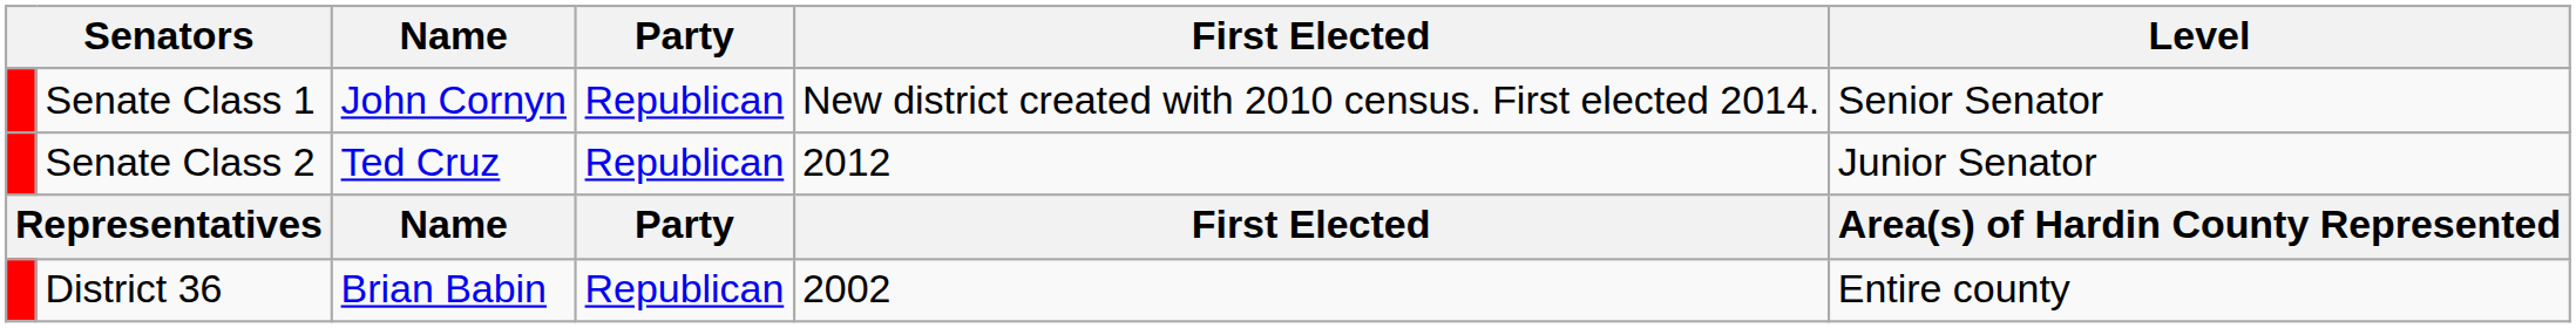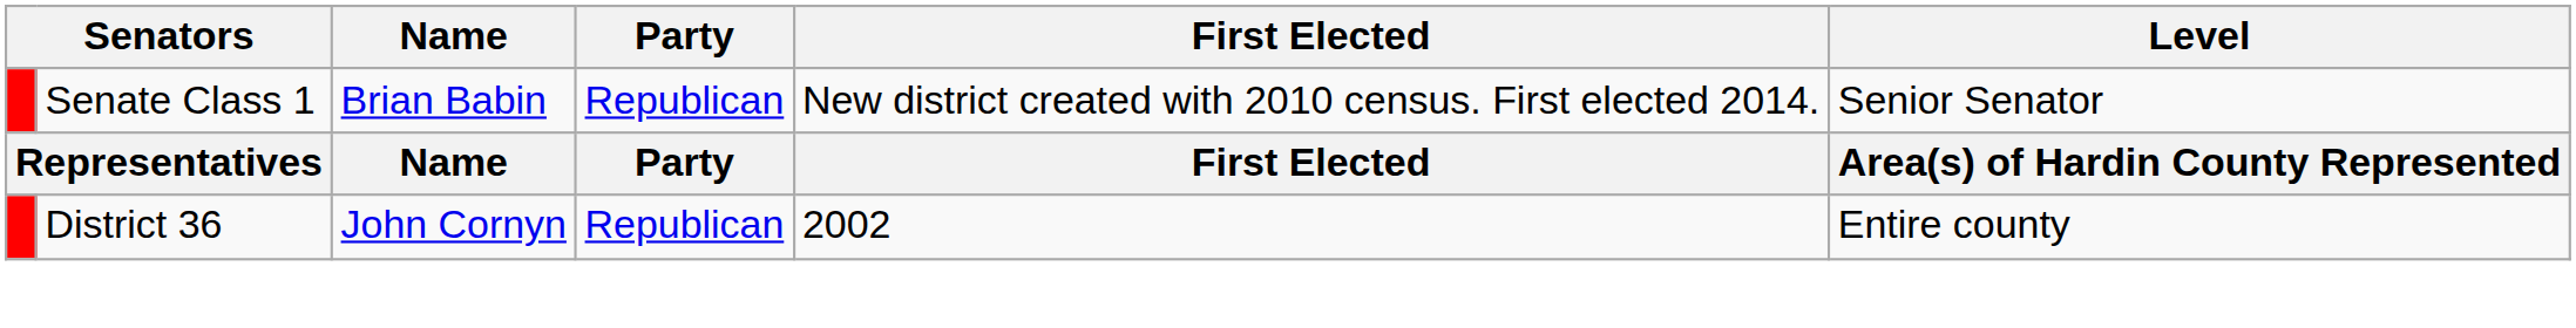 <table class=wikitable>
 <tr>
 <th colspan=2 align=center valign=bottom><strong>Senators</strong></th>
 <th align=center valign=bottom><strong>Name</strong></th>
 <th align=center valign=bottom><strong>Party</strong></th>
 <th align=center valign=bottom><strong>First Elected</strong></th>
 <th align=center valign=bottom><strong>Level</strong></th>
 </tr>
 <tr>
 <td bgcolor="red"> </td>
 <td>Senate Class 1</td>
-<td><a href='#'>John Cornyn</a></td>
+<td><a href='#'>Brian Babin</a></td>
 <td><a href='#'>Republican</a></td>
 <td>New district created with 2010 census. First elected 2014.</td>
 <td>Senior Senator</td>
-</tr>
-<tr>
-<td bgcolor="red"> </td>
-<td>Senate Class 2</td>
-<td><a href='#'>Ted Cruz</a></td>
-<td><a href='#'>Republican</a></td>
-<td>2012</td>
-<td>Junior Senator</td>
 </tr>
 <tr>
 <th colspan=2 align=center valign=bottom><strong>Representatives</strong></th>
 <th align=center valign=bottom><strong>Name</strong></th>
 <th align=center valign=bottom><strong>Party</strong></th>
 <th align=center valign=bottom><strong>First Elected</strong></th>
 <th align=center valign=bottom><strong>Area(s) of Hardin County Represented</strong></th>
 </tr>
 <tr>
 <td bgcolor="red"> </td>
 <td>District 36</td>
-<td><a href='#'>Brian Babin</a></td>
+<td><a href='#'>John Cornyn</a></td>
 <td><a href='#'>Republican</a></td>
 <td>2002</td>
 <td>Entire county</td>
 </tr>
 </table>
